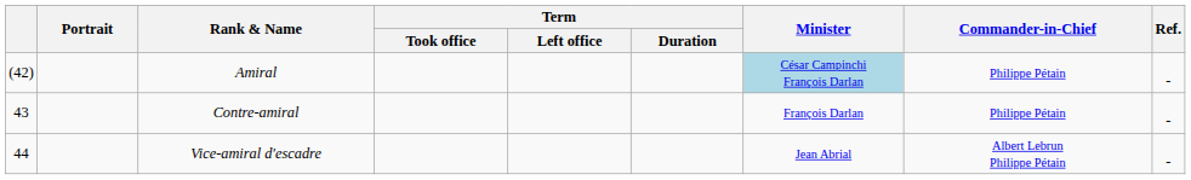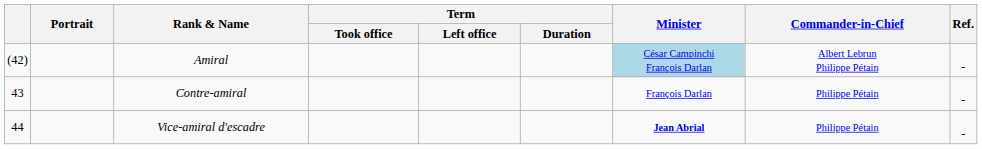 <table class="wikitable" style="text-align:center; width:100%">
 <tr>
 <th style="width:2%" rowspan=2></th>
 <th rowspan=2>Portrait</th>
 <th rowspan=2>Rank & Name</th>
 <th colspan=3>Term</th>
 <th rowspan=2><a href='#'>Minister</a></th>
 <th rowspan=2><a href='#'>Commander-in-Chief</a></th>
 <th style="width:2%" rowspan=2>Ref.</th>
 </tr>
 <tr>
 <th>Took office </th>
 <th>Left office </th>
 <th>Duration</th>
 </tr>
 <tr>
 <td>(42)</td>
 <td></td>
 <td><em>Amiral</em><br><strong></strong></td>
 <td></td>
 <td></td>
 <td></td>
 <td style="background: lightblue;"><small><a href='#'>César Campinchi</a><br><a href='#'>François Darlan</a></small></td>
-<td><small><a href='#'>Philippe Pétain</a></small></td>
+<td><small><a href='#'>Albert Lebrun</a><br><a href='#'>Philippe Pétain</a></small></td>
 <td><br>-</td>
 </tr>
 <tr>
 <td>43</td>
 <td></td>
 <td><em>Contre-amiral</em><br><strong></strong></td>
 <td></td>
 <td></td>
 <td></td>
 <td><small><a href='#'>François Darlan</a></small></td>
 <td><small><a href='#'>Philippe Pétain</a></small></td>
 <td><br>-</td>
 </tr>
 <tr>
 <td>44</td>
 <td></td>
 <td><em>Vice-amiral d'escadre</em><br><strong></strong></td>
 <td></td>
 <td></td>
 <td></td>
-<td><small><a href='#'>Jean Abrial</a></small></td>
-<td><small><a href='#'>Albert Lebrun</a><br><a href='#'>Philippe Pétain</a></small></td>
+<td><strong><small><a href='#'>Jean Abrial</a></small></strong></td>
+<td><small><a href='#'>Philippe Pétain</a></small></td>
 <td><br>-</td>
 </tr>
 </table>
